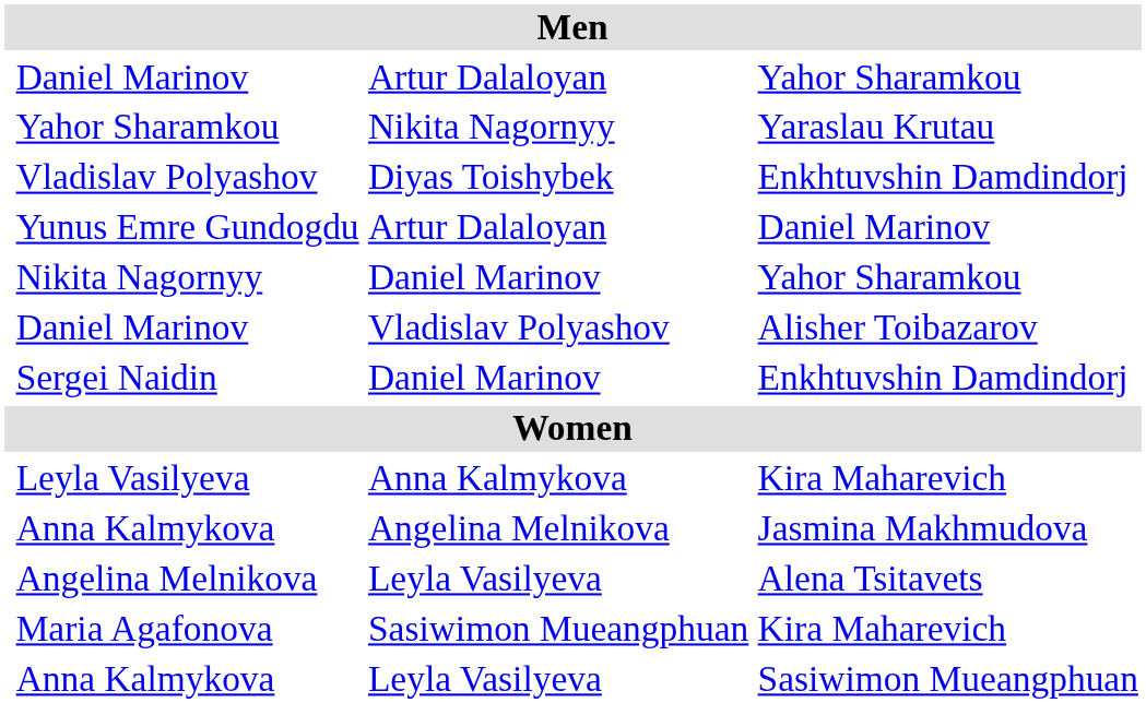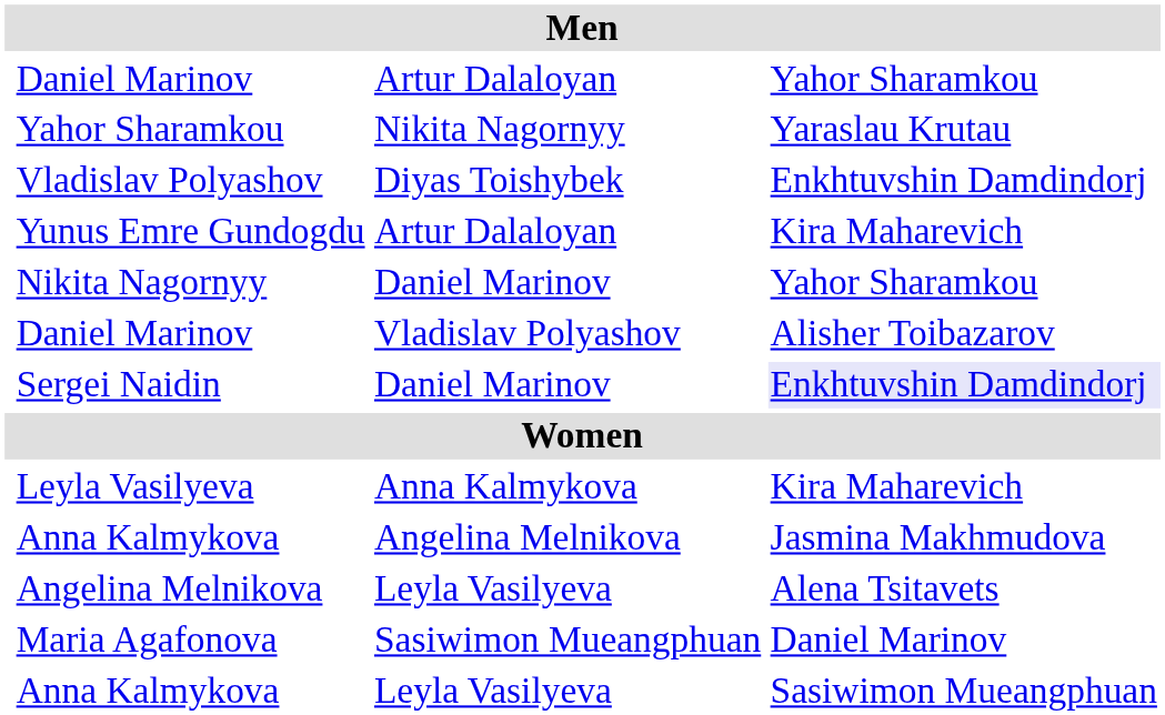 <table>
 <tr style="background:#dfdfdf;">
 <td colspan="7" style="text-align:center;"><strong>Men</strong></td>
 </tr>
 <tr>
 <th scope=row style="text-align:left"></th>
 <td> <a href='#'>Daniel Marinov</a></td>
 <td> <a href='#'>Artur Dalaloyan</a></td>
 <td> <a href='#'>Yahor Sharamkou</a></td>
 </tr>
 <tr>
 <th scope=row style="text-align:left"></th>
 <td> <a href='#'>Yahor Sharamkou</a></td>
 <td> <a href='#'>Nikita Nagornyy</a></td>
 <td> <a href='#'>Yaraslau Krutau</a></td>
 </tr>
 <tr>
 <th scope=row style="text-align:left"></th>
 <td> <a href='#'>Vladislav Polyashov</a></td>
 <td> <a href='#'>Diyas Toishybek</a></td>
 <td> <a href='#'>Enkhtuvshin Damdindorj</a></td>
 </tr>
 <tr>
 <th scope=row style="text-align:left"></th>
 <td> <a href='#'>Yunus Emre Gundogdu</a></td>
 <td> <a href='#'>Artur Dalaloyan</a></td>
-<td> <a href='#'>Daniel Marinov</a></td>
+<td> <a href='#'>Kira Maharevich</a></td>
 </tr>
 <tr>
 <th scope=row style="text-align:left"></th>
 <td> <a href='#'>Nikita Nagornyy</a></td>
 <td> <a href='#'>Daniel Marinov</a></td>
 <td> <a href='#'>Yahor Sharamkou</a></td>
 </tr>
 <tr>
 <th scope=row style="text-align:left"></th>
 <td> <a href='#'>Daniel Marinov</a></td>
 <td> <a href='#'>Vladislav Polyashov</a></td>
 <td> <a href='#'>Alisher Toibazarov</a></td>
 </tr>
 <tr>
 <th scope=row style="text-align:left"></th>
 <td> <a href='#'>Sergei Naidin</a></td>
 <td> <a href='#'>Daniel Marinov</a></td>
-<td> <a href='#'>Enkhtuvshin Damdindorj</a></td>
+<td style="background: lavender;"> <a href='#'>Enkhtuvshin Damdindorj</a></td>
 </tr>
 <tr style="background:#dfdfdf;">
 <td colspan="7" style="text-align:center;"><strong>Women</strong></td>
 </tr>
 <tr>
 <th scope=row style="text-align:left"></th>
 <td> <a href='#'>Leyla Vasilyeva</a></td>
 <td> <a href='#'>Anna Kalmykova</a></td>
 <td> <a href='#'>Kira Maharevich</a></td>
 </tr>
 <tr>
 <th scope=row style="text-align:left"></th>
 <td> <a href='#'>Anna Kalmykova</a></td>
 <td> <a href='#'>Angelina Melnikova</a></td>
 <td> <a href='#'>Jasmina Makhmudova</a></td>
 </tr>
 <tr>
 <th scope=row style="text-align:left"></th>
 <td> <a href='#'>Angelina Melnikova</a></td>
 <td> <a href='#'>Leyla Vasilyeva</a></td>
 <td> <a href='#'>Alena Tsitavets</a></td>
 </tr>
 <tr>
 <th scope=row style="text-align:left"></th>
 <td> <a href='#'>Maria Agafonova</a></td>
 <td> <a href='#'>Sasiwimon Mueangphuan</a></td>
-<td> <a href='#'>Kira Maharevich</a></td>
+<td> <a href='#'>Daniel Marinov</a></td>
 </tr>
 <tr>
 <th scope=row style="text-align:left"></th>
 <td> <a href='#'>Anna Kalmykova</a></td>
 <td> <a href='#'>Leyla Vasilyeva</a></td>
 <td> <a href='#'>Sasiwimon Mueangphuan</a></td>
 </tr>
 </table>
